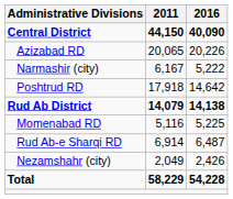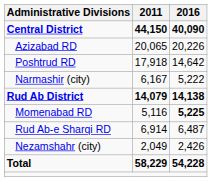 <table class="wikitable">
 <tr>
 <th>Administrative Divisions</th>
 <th>2011</th>
 <th>2016</th>
 </tr>
 <tr>
 <td><strong><a href='#'>Central District</a></strong></td>
 <td style="text-align: right;"><strong>44,150</strong></td>
 <td style="text-align: right;"><strong>40,090</strong></td>
 </tr>
 <tr>
 <td style="padding-left: 1em;"><a href='#'>Azizabad RD</a></td>
 <td style="text-align: right;">20,065</td>
 <td style="text-align: right;">20,226</td>
 </tr>
 <tr>
+<td style="padding-left: 1em;"><a href='#'>Poshtrud RD</a></td>
+<td style="text-align: right;">17,918</td>
+<td style="text-align: right;">14,642</td>
+</tr>
+<tr>
 <td style="padding-left: 1em;"><a href='#'>Narmashir</a> (city)</td>
 <td style="text-align: right;">6,167</td>
 <td style="text-align: right;">5,222</td>
-</tr>
-<tr>
-<td style="padding-left: 1em;"><a href='#'>Poshtrud RD</a></td>
-<td style="text-align: right;">17,918</td>
-<td style="text-align: right;">14,642</td>
 </tr>
 <tr>
 <td><strong><a href='#'>Rud Ab District</a></strong></td>
 <td style="text-align: right;"><strong>14,079</strong></td>
 <td style="text-align: right;"><strong>14,138</strong></td>
 </tr>
 <tr>
 <td style="padding-left: 1em;"><a href='#'>Momenabad RD</a></td>
 <td style="text-align: right;">5,116</td>
-<td style="text-align: right;">5,225</td>
+<td style="text-align: right;"><strong>5,225</strong></td>
 </tr>
 <tr>
 <td style="padding-left: 1em;"><a href='#'>Rud Ab-e Sharqi RD</a></td>
 <td style="text-align: right;">6,914</td>
 <td style="text-align: right;">6,487</td>
 </tr>
 <tr>
 <td style="padding-left: 1em;"><a href='#'>Nezamshahr</a> (city)</td>
 <td style="text-align: right;">2,049</td>
 <td style="text-align: right;">2,426</td>
 </tr>
 <tr>
 <td><strong>Total</strong></td>
 <td style="text-align: right;"><strong>58,229</strong></td>
 <td style="text-align: right;"><strong>54,228</strong></td>
 </tr>
 <tr>
 <td colspan=3></td>
 </tr>
 </table>
